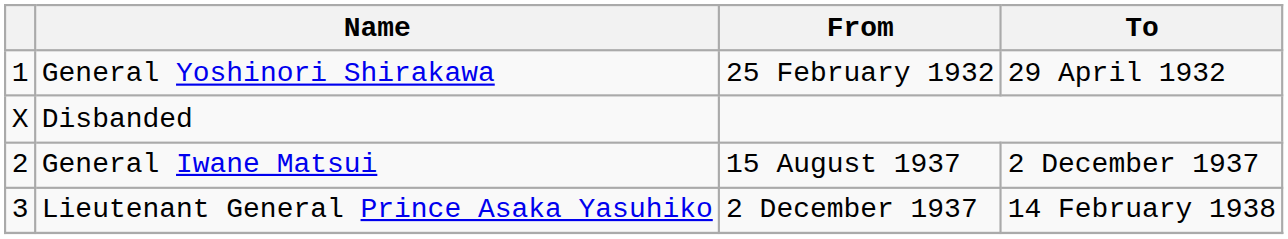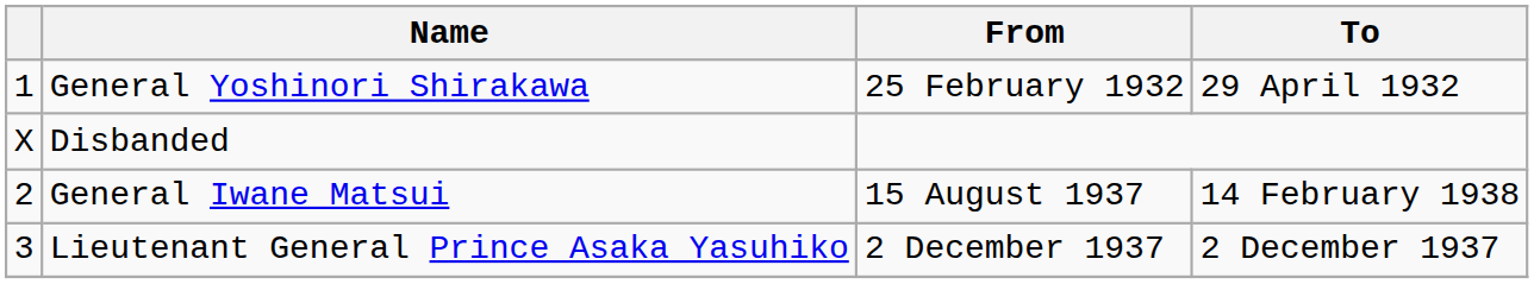 <table class=wikitable>
 <tr>
 <th></th>
 <th>Name</th>
 <th>From</th>
 <th>To</th>
 </tr>
 <tr>
 <td>1</td>
 <td>General <a href='#'>Yoshinori Shirakawa</a></td>
 <td>25 February 1932</td>
 <td>29 April 1932</td>
 </tr>
 <tr>
 <td>X</td>
 <td>Disbanded</td>
 </tr>
 <tr>
 <td>2</td>
 <td>General <a href='#'>Iwane Matsui</a></td>
 <td>15 August 1937</td>
-<td>2 December 1937</td>
+<td>14 February 1938</td>
 </tr>
 <tr>
 <td>3</td>
 <td>Lieutenant General <a href='#'>Prince Asaka Yasuhiko</a></td>
 <td>2 December 1937</td>
-<td>14 February 1938</td>
+<td>2 December 1937</td>
 </tr>
 <tr>
 </tr>
 </table>
